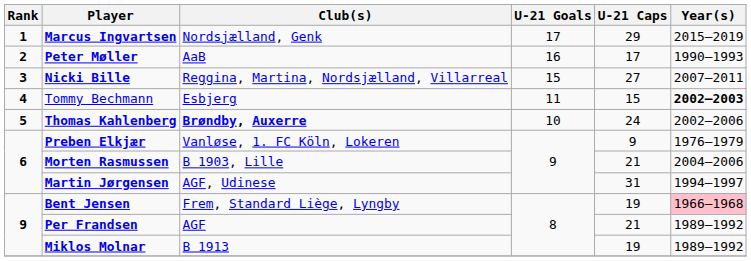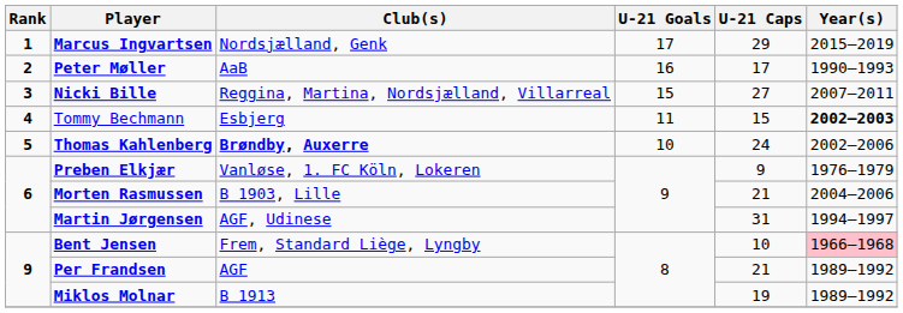 <table class="wikitable">
 <tr>
 <th colspan="1">Rank</th>
 <th rowspan="1">Player</th>
 <th rowspan="1">Club(s)</th>
 <th colspan="1">U-21 Goals</th>
 <th colspan="1">U-21 Caps</th>
 <th colspan="1">Year(s)</th>
 </tr>
 <tr>
 <td align=center 'COMMENTS ADDED FOR EASIER EDITING ---- POS><strong>1</strong></td>
 <td 'NAME><strong><a href='#'>Marcus Ingvartsen</a></strong></td>
 <td 'CLUBS><a href='#'>Nordsjælland</a>, <a href='#'>Genk</a></td>
 <td align=center 'GLS>17</td>
 <td align=center 'CAPS>29</td>
 <td align=center 'YEARS>2015–2019</td>
 </tr>
 <tr>
 <td align=center 'COMMENTS ADDED FOR EASIER EDITING ---- POS><strong>2</strong></td>
 <td 'NAME><strong><a href='#'>Peter Møller</a></strong></td>
 <td 'CLUBS><a href='#'>AaB</a></td>
 <td align=center 'GLS>16</td>
 <td align=center 'CAPS>17</td>
 <td align=center 'YEARS>1990–1993</td>
 </tr>
 <tr>
 <td align=center 'COMMENTS ADDED FOR EASIER EDITING ---- POS><strong>3</strong></td>
 <td 'NAME><strong><a href='#'>Nicki Bille</a></strong></td>
 <td 'CLUBS><a href='#'>Reggina</a>, <a href='#'>Martina</a>, <a href='#'>Nordsjælland</a>, <a href='#'>Villarreal</a></td>
 <td align=center 'GLS>15</td>
 <td align=center 'CAPS>27</td>
 <td align=center 'YEARS>2007–2011</td>
 </tr>
 <tr>
 <td align=center 'COMMENTS ADDED FOR EASIER EDITING ---- POS><strong>4</strong></td>
 <td 'NAME><a href='#'>Tommy Bechmann</a></td>
 <td 'CLUBS><a href='#'>Esbjerg</a></td>
 <td align=center 'GLS>11</td>
 <td align=center 'CAPS>15</td>
 <td align=center 'YEARS><strong>2002–2003</strong></td>
 </tr>
 <tr>
 <td align=center 'COMMENTS ADDED FOR EASIER EDITING ---- POS><strong>5</strong></td>
 <td 'NAME><strong><a href='#'>Thomas Kahlenberg</a></strong></td>
 <td 'CLUBS><strong><a href='#'>Brøndby</a>, <a href='#'>Auxerre</a></strong></td>
 <td align=center 'GLS>10</td>
 <td align=center 'CAPS>24</td>
 <td align=center 'YEARS>2002–2006</td>
 </tr>
 <tr>
 <td align=center 'COMMENTS ADDED FOR EASIER EDITING ---- rowspan="3" POS><strong>6</strong></td>
 <td 'NAME><strong><a href='#'>Preben Elkjær</a></strong></td>
 <td 'CLUBS><a href='#'>Vanløse</a>, <a href='#'>1. FC Köln</a>, <a href='#'>Lokeren</a></td>
 <td align=center rowspan="3" 'GLS>9</td>
 <td align=center 'CAPS>9</td>
 <td align=center 'YEARS>1976–1979</td>
 </tr>
 <tr>
 <td 'NAME><strong><a href='#'>Morten Rasmussen</a></strong></td>
 <td 'CLUBS><a href='#'>B 1903</a>, <a href='#'>Lille</a></td>
 <td align=center 'CAPS>21</td>
 <td align=center 'YEARS>2004–2006</td>
 </tr>
 <tr>
 <td 'NAME><strong><a href='#'>Martin Jørgensen</a></strong></td>
 <td 'CLUBS><a href='#'>AGF</a>, <a href='#'>Udinese</a></td>
 <td align=center 'CAPS>31</td>
 <td align=center 'YEARS>1994–1997</td>
 </tr>
 <tr>
 <td align=center 'COMMENTS ADDED FOR EASIER EDITING ---- rowspan="3" POS><strong>9</strong></td>
 <td 'NAME><strong><a href='#'>Bent Jensen</a></strong></td>
 <td 'CLUBS><a href='#'>Frem</a>, <a href='#'>Standard Liège</a>, <a href='#'>Lyngby</a></td>
 <td align=center rowspan="3" 'GLS>8</td>
-<td align=center 'CAPS>19</td>
+<td align=center 'CAPS>10</td>
 <td align=center 'YEARS style="background: pink;">1966–1968</td>
 </tr>
 <tr>
 <td 'NAME><strong><a href='#'>Per Frandsen</a></strong></td>
 <td 'CLUBS><a href='#'>AGF</a></td>
 <td align=center 'CAPS>21</td>
 <td align=center 'YEARS>1989–1992</td>
 </tr>
 <tr>
 <td 'NAME><strong><a href='#'>Miklos Molnar</a></strong></td>
 <td 'CLUBS><a href='#'>B 1913</a></td>
 <td align=center 'CAPS>19</td>
 <td align=center 'YEARS>1989–1992</td>
 </tr>
 <tr>
 </tr>
 </table>
